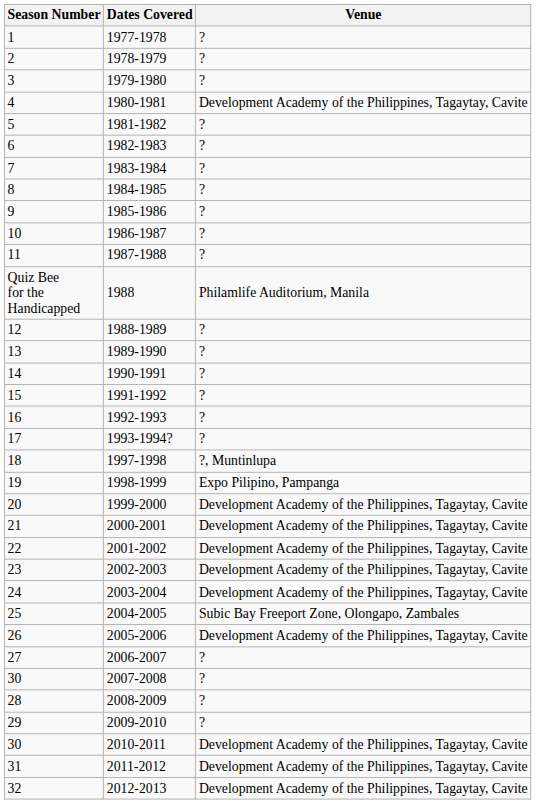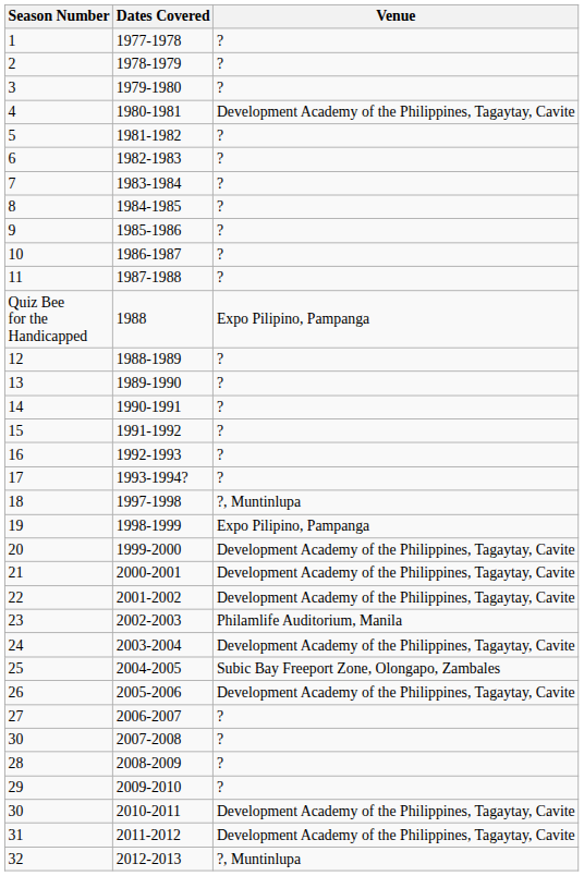 <table class="wikitable">
 <tr>
 <th>Season Number</th>
 <th>Dates Covered</th>
 <th>Venue</th>
 </tr>
 <tr>
 <td>1</td>
 <td>1977-1978</td>
 <td>?</td>
 </tr>
 <tr>
 <td>2</td>
 <td>1978-1979</td>
 <td>?</td>
 </tr>
 <tr>
 <td>3</td>
 <td>1979-1980</td>
 <td>?</td>
 </tr>
 <tr>
 <td>4</td>
 <td>1980-1981</td>
 <td>Development Academy of the Philippines, Tagaytay, Cavite</td>
 </tr>
 <tr>
 <td>5</td>
 <td>1981-1982</td>
 <td>?</td>
 </tr>
 <tr>
 <td>6</td>
 <td>1982-1983</td>
 <td>?</td>
 </tr>
 <tr>
 <td>7</td>
 <td>1983-1984</td>
 <td>?</td>
 </tr>
 <tr>
 <td>8</td>
 <td>1984-1985</td>
 <td>?</td>
 </tr>
 <tr>
 <td>9</td>
 <td>1985-1986</td>
 <td>?</td>
 </tr>
 <tr>
 <td>10</td>
 <td>1986-1987</td>
 <td>?</td>
 </tr>
 <tr>
 <td>11</td>
 <td>1987-1988</td>
 <td>?</td>
 </tr>
 <tr>
 <td>Quiz Bee<br>for the<br>Handicapped</td>
 <td>1988</td>
-<td>Philamlife Auditorium, Manila</td>
+<td>Expo Pilipino, Pampanga</td>
 </tr>
 <tr>
 <td>12</td>
 <td>1988-1989</td>
 <td>?</td>
 </tr>
 <tr>
 <td>13</td>
 <td>1989-1990</td>
 <td>?</td>
 </tr>
 <tr>
 <td>14</td>
 <td>1990-1991</td>
 <td>?</td>
 </tr>
 <tr>
 <td>15</td>
 <td>1991-1992</td>
 <td>?</td>
 </tr>
 <tr>
 <td>16</td>
 <td>1992-1993</td>
 <td>?</td>
 </tr>
 <tr>
 <td>17</td>
 <td>1993-1994?</td>
 <td>?</td>
 </tr>
 <tr>
 <td>18</td>
 <td>1997-1998</td>
 <td>?, Muntinlupa</td>
 </tr>
 <tr>
 <td>19</td>
 <td>1998-1999</td>
 <td>Expo Pilipino, Pampanga</td>
 </tr>
 <tr>
 <td>20</td>
 <td>1999-2000</td>
 <td>Development Academy of the Philippines, Tagaytay, Cavite</td>
 </tr>
 <tr>
 <td>21</td>
 <td>2000-2001</td>
 <td>Development Academy of the Philippines, Tagaytay, Cavite</td>
 </tr>
 <tr>
 <td>22</td>
 <td>2001-2002</td>
 <td>Development Academy of the Philippines, Tagaytay, Cavite</td>
 </tr>
 <tr>
 <td>23</td>
 <td>2002-2003</td>
-<td>Development Academy of the Philippines, Tagaytay, Cavite</td>
+<td>Philamlife Auditorium, Manila</td>
 </tr>
 <tr>
 <td>24</td>
 <td>2003-2004</td>
 <td>Development Academy of the Philippines, Tagaytay, Cavite</td>
 </tr>
 <tr>
 <td>25</td>
 <td>2004-2005</td>
 <td>Subic Bay Freeport Zone, Olongapo, Zambales</td>
 </tr>
 <tr>
 <td>26</td>
 <td>2005-2006</td>
 <td>Development Academy of the Philippines, Tagaytay, Cavite</td>
 </tr>
 <tr>
 <td>27</td>
 <td>2006-2007</td>
 <td>?</td>
 </tr>
 <tr>
 <td>30</td>
 <td>2007-2008</td>
 <td>?</td>
 </tr>
 <tr>
 <td>28</td>
 <td>2008-2009</td>
 <td>?</td>
 </tr>
 <tr>
 <td>29</td>
 <td>2009-2010</td>
 <td>?</td>
 </tr>
 <tr>
 <td>30</td>
 <td>2010-2011</td>
 <td>Development Academy of the Philippines, Tagaytay, Cavite</td>
 </tr>
 <tr>
 <td>31</td>
 <td>2011-2012</td>
 <td>Development Academy of the Philippines, Tagaytay, Cavite</td>
 </tr>
 <tr>
 <td>32</td>
 <td>2012-2013</td>
-<td>Development Academy of the Philippines, Tagaytay, Cavite</td>
+<td>?, Muntinlupa</td>
 </tr>
 </table>
